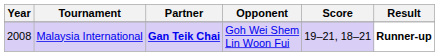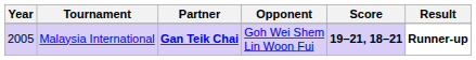 <table class="sortable wikitable" style="font-size: 90%;">
 <tr>
 <th>Year</th>
 <th>Tournament</th>
 <th>Partner</th>
 <th>Opponent</th>
 <th>Score</th>
 <th>Result</th>
 </tr>
 <tr>
 </tr>
 <tr style="background:#D8CEF6">
-<td align="center">2008</td>
+<td align="center">2005</td>
 <td align="left"><a href='#'>Malaysia International</a></td>
 <td align="left"><strong> <a href='#'>Gan Teik Chai</a></strong></td>
 <td align="left"> <a href='#'>Goh Wei Shem</a> <br>  <a href='#'>Lin Woon Fui</a></td>
-<td align="left">19–21, 18–21</td>
+<td align="left"><strong>19–21, 18–21</strong></td>
 <td style="text-align:left; background:white"> <strong>Runner-up</strong></td>
 </tr>
 </table>
